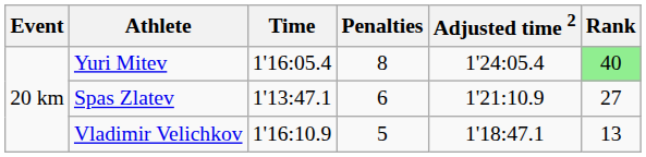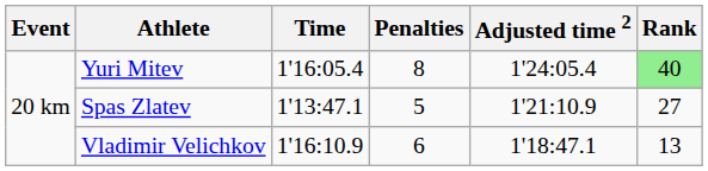 <table class="wikitable" style="font-size:90%">
 <tr>
 <th>Event</th>
 <th>Athlete</th>
 <th>Time</th>
 <th>Penalties</th>
 <th>Adjusted time <sup>2</sup></th>
 <th>Rank</th>
 </tr>
 <tr>
 <td rowspan="3">20 km</td>
 <td><a href='#'>Yuri Mitev</a></td>
 <td align="center">1'16:05.4</td>
 <td align="center">8</td>
 <td align="center">1'24:05.4</td>
 <td align="center" style="background: lightgreen;">40</td>
 </tr>
 <tr>
 <td><a href='#'>Spas Zlatev</a></td>
 <td align="center">1'13:47.1</td>
-<td align="center">6</td>
+<td align="center">5</td>
 <td align="center">1'21:10.9</td>
 <td align="center">27</td>
 </tr>
 <tr>
 <td><a href='#'>Vladimir Velichkov</a></td>
 <td align="center">1'16:10.9</td>
-<td align="center">5</td>
+<td align="center">6</td>
 <td align="center">1'18:47.1</td>
 <td align="center">13</td>
 </tr>
 </table>
